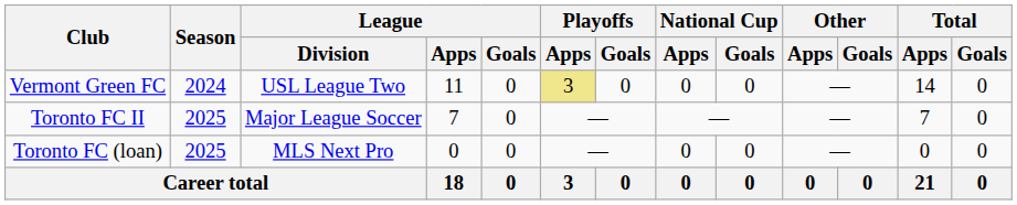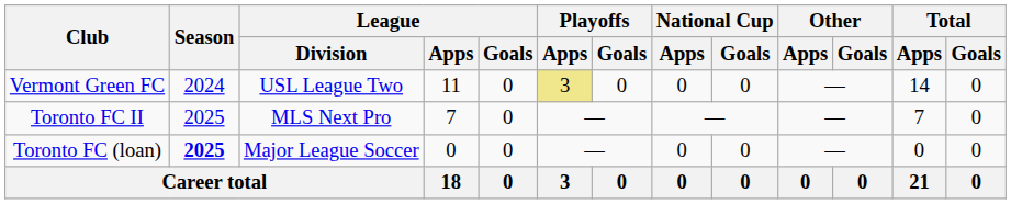 <table class="wikitable" style="text-align: center">
 <tr>
 <th rowspan="2">Club</th>
 <th rowspan="2">Season</th>
 <th colspan="3">League</th>
 <th colspan="2">Playoffs</th>
 <th colspan="2">National Cup</th>
 <th colspan="2">Other</th>
 <th colspan="2">Total</th>
 </tr>
 <tr>
 <th>Division</th>
 <th>Apps</th>
 <th>Goals</th>
 <th>Apps</th>
 <th>Goals</th>
 <th>Apps</th>
 <th>Goals</th>
 <th>Apps</th>
 <th>Goals</th>
 <th>Apps</th>
 <th>Goals</th>
 </tr>
 <tr>
 <td><a href='#'>Vermont Green FC</a></td>
 <td><a href='#'>2024</a></td>
 <td><a href='#'>USL League Two</a></td>
 <td>11</td>
 <td>0</td>
 <td style="background: khaki;">3</td>
 <td>0</td>
 <td>0</td>
 <td>0</td>
 <td colspan="2">—</td>
 <td>14</td>
 <td>0</td>
 </tr>
 <tr>
 <td><a href='#'>Toronto FC II</a></td>
 <td><a href='#'>2025</a></td>
-<td><a href='#'>Major League Soccer</a></td>
+<td><a href='#'>MLS Next Pro</a></td>
 <td>7</td>
 <td>0</td>
 <td colspan="2">—</td>
 <td colspan="2">—</td>
 <td colspan="2">—</td>
 <td>7</td>
 <td>0</td>
 </tr>
 <tr>
 <td><a href='#'>Toronto FC</a> (loan)</td>
-<td><a href='#'>2025</a></td>
-<td><a href='#'>MLS Next Pro</a></td>
+<td><strong><a href='#'>2025</a></strong></td>
+<td><a href='#'>Major League Soccer</a></td>
 <td>0</td>
 <td>0</td>
 <td colspan="2">—</td>
 <td>0</td>
 <td>0</td>
 <td colspan="2">—</td>
 <td>0</td>
 <td>0</td>
 </tr>
 <tr>
 <th colspan="3">Career total</th>
 <th>18</th>
 <th>0</th>
 <th>3</th>
 <th>0</th>
 <th>0</th>
 <th>0</th>
 <th>0</th>
 <th>0</th>
 <th>21</th>
 <th>0</th>
 </tr>
 </table>
